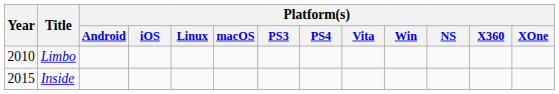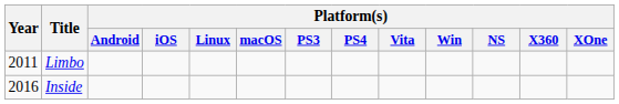 <table class="wikitable sortable">
 <tr>
 <th rowspan="2">Year</th>
 <th rowspan="2">Title</th>
 <th colspan="11">Platform(s)</th>
 </tr>
 <tr>
 <th style="width:3em; font-size:90%"><a href='#'>Android</a></th>
 <th style="width:3em; font-size:90%"><a href='#'>iOS</a></th>
 <th style="width:3em; font-size:90%"><a href='#'>Linux</a></th>
 <th style="width:3em; font-size:90%"><a href='#'>macOS</a></th>
 <th style="width:3em; font-size:90%"><a href='#'>PS3</a></th>
 <th style="width:3em; font-size:90%"><a href='#'>PS4</a></th>
 <th style="width:3em; font-size:90%"><a href='#'>Vita</a></th>
 <th style="width:3em; font-size:90%"><a href='#'>Win</a></th>
 <th style="width:3em; font-size:90%"><a href='#'>NS</a></th>
 <th style="width:3em; font-size:90%"><a href='#'>X360</a></th>
 <th style="width:3em; font-size:90%"><a href='#'>XOne</a></th>
 </tr>
 <tr>
-<td>2010</td>
+<td>2011</td>
 <td><em><a href='#'>Limbo</a></em></td>
 <td></td>
 <td></td>
 <td></td>
 <td></td>
 <td></td>
 <td></td>
 <td></td>
 <td></td>
 <td></td>
 <td></td>
 <td></td>
 </tr>
 <tr>
-<td>2015</td>
+<td>2016</td>
 <td><em><a href='#'>Inside</a></em></td>
 <td></td>
 <td></td>
 <td></td>
 <td></td>
 <td></td>
 <td></td>
 <td></td>
 <td></td>
 <td></td>
 <td></td>
 <td></td>
 </tr>
 </table>
